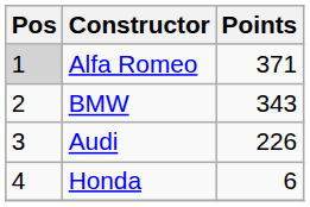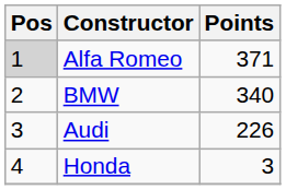 <table class="wikitable"   style="font-size:   85%;">
 <tr>
 <th>Pos</th>
 <th>Constructor</th>
 <th>Points</th>
 </tr>
 <tr>
 <td style="background: lightgrey;">1</td>
 <td> <a href='#'>Alfa Romeo</a></td>
 <td align="right">371</td>
 </tr>
 <tr>
 <td>2</td>
 <td> <a href='#'>BMW</a></td>
-<td align="right">343</td>
+<td align="right">340</td>
 </tr>
 <tr>
 <td>3</td>
 <td> <a href='#'>Audi</a></td>
 <td align="right">226</td>
 </tr>
 <tr>
 <td>4</td>
 <td> <a href='#'>Honda</a></td>
-<td align="right">6</td>
+<td align="right">3</td>
 </tr>
 <tr>
 </tr>
 </table>
